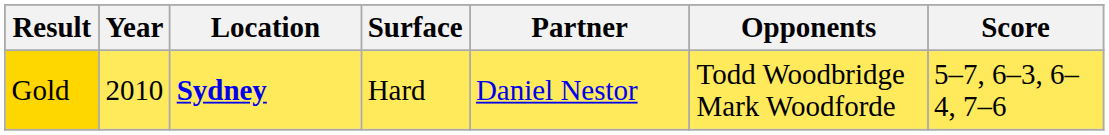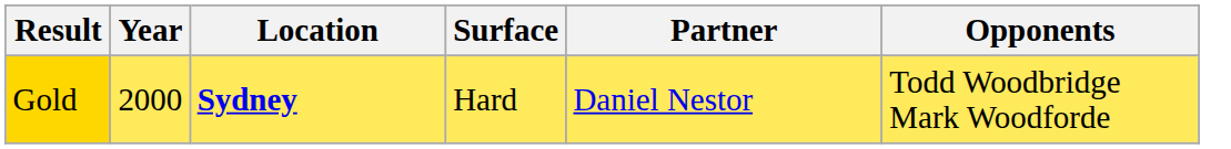 <table class=wikitable>
 <tr>
 <th style="width:45px">Result</th>
 <th style="width:30px">Year</th>
 <th style="width:120px">Location</th>
 <th style="width:50px">Surface</th>
 <th style="width:150px">Partner</th>
 <th style="width:150px">Opponents</th>
-<th style="width:120px" class="unsortable">Score</th>
 </tr>
 <tr bgcolor=#ffea5c>
 <td bgcolor=gold>Gold</td>
-<td>2010</td>
+<td>2000</td>
 <td><strong><a href='#'>Sydney</a></strong></td>
 <td>Hard</td>
 <td> <a href='#'>Daniel Nestor</a></td>
 <td> Todd Woodbridge <br>  Mark Woodforde</td>
-<td>5–7, 6–3, 6–4, 7–6</td>
 </tr>
 </table>
